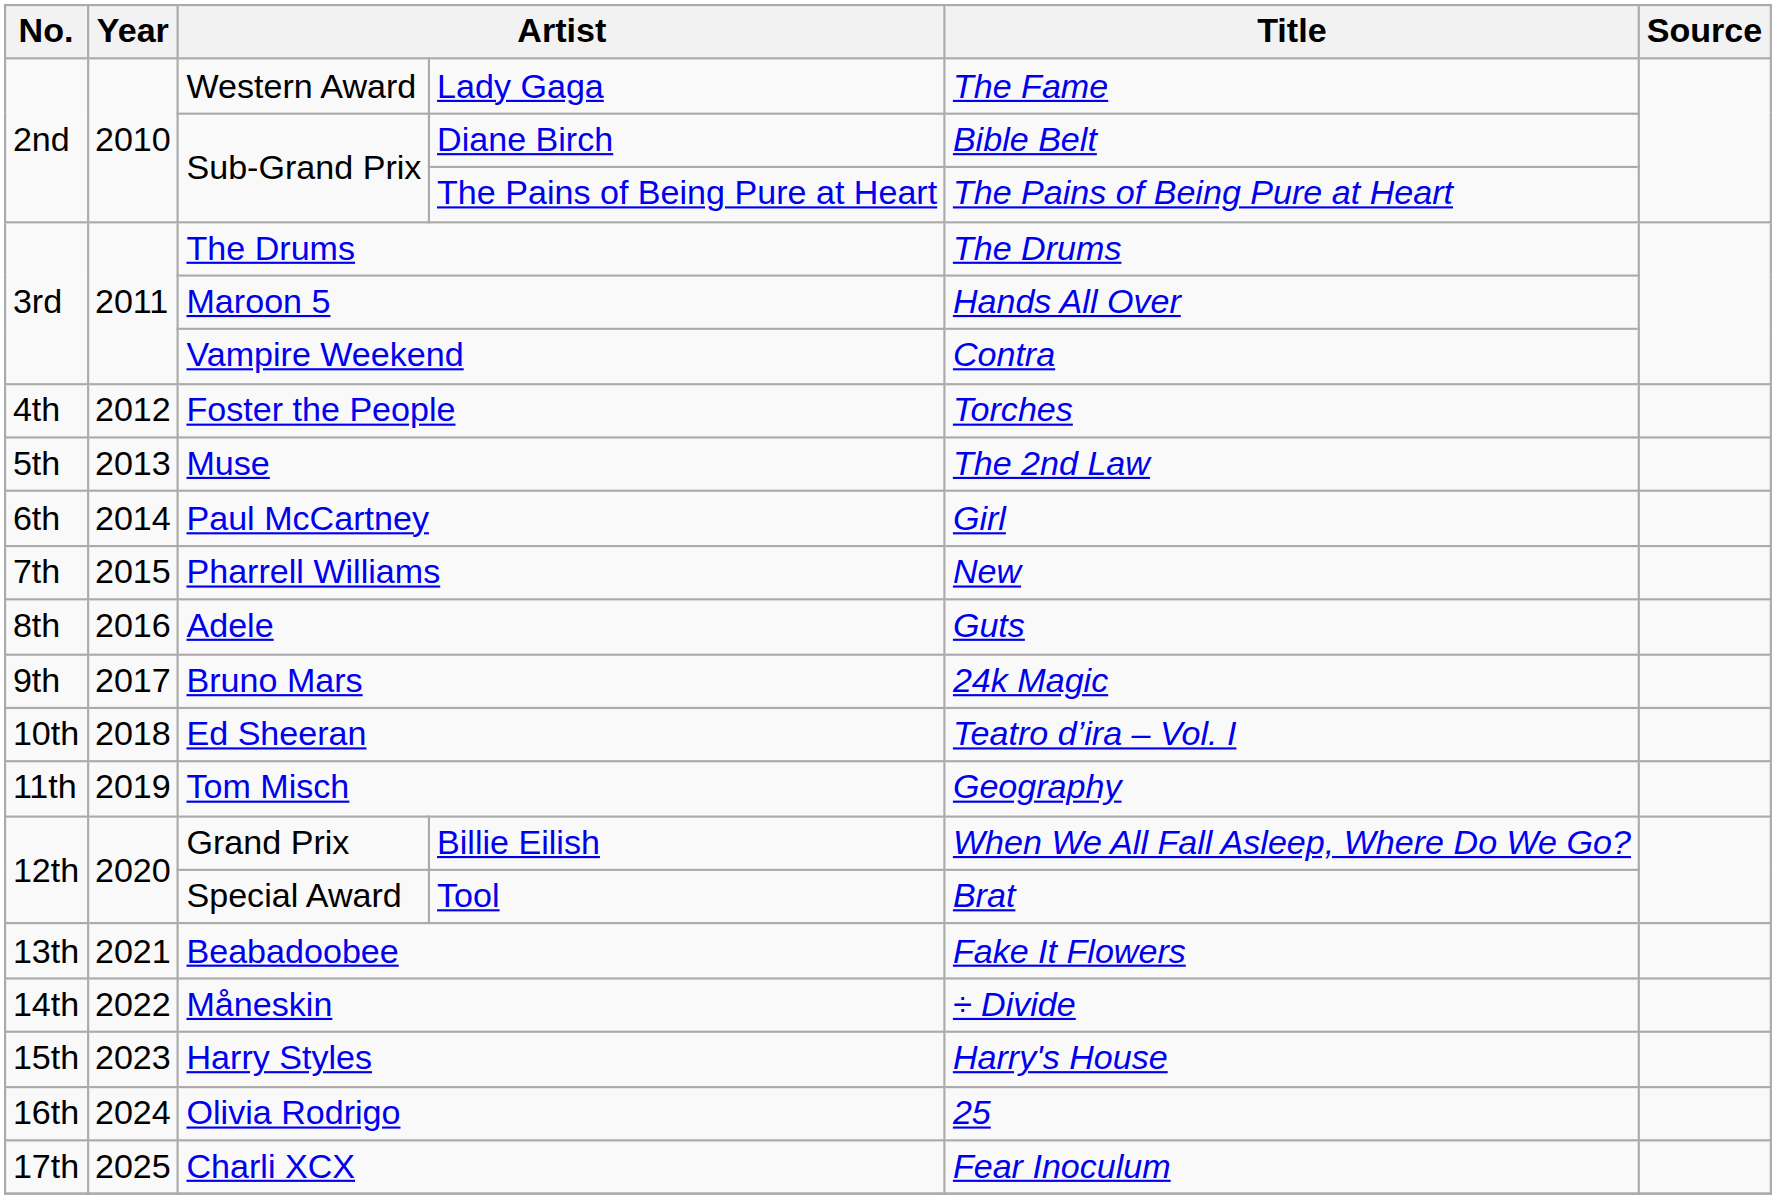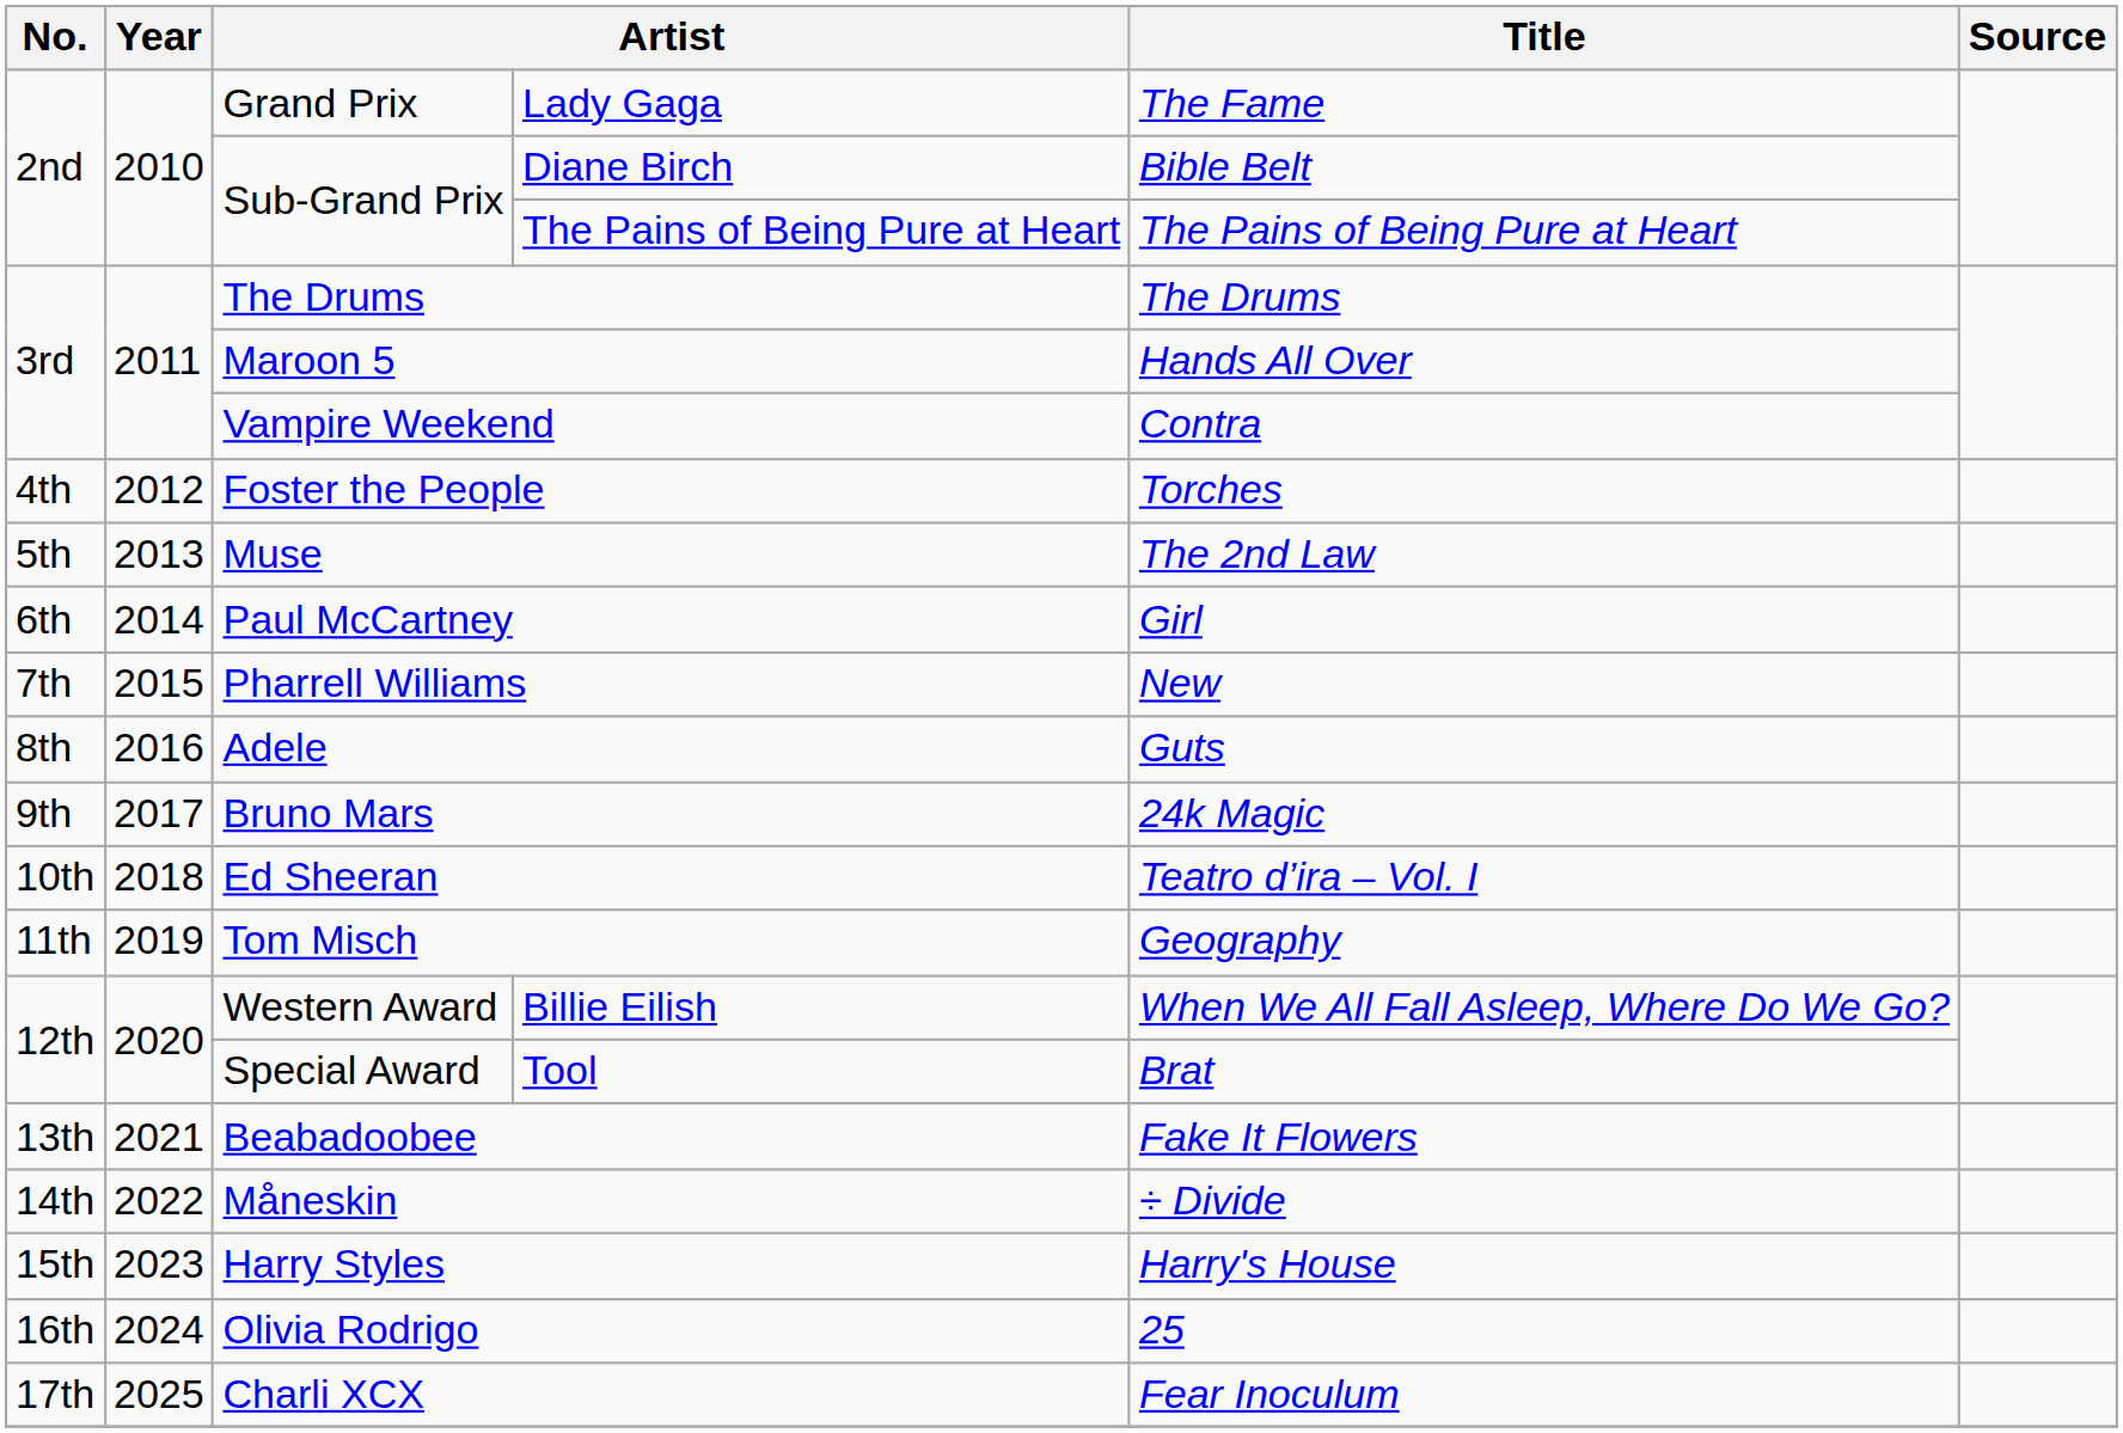 <table class=wikitable>
 <tr>
 <th>No.</th>
 <th>Year</th>
 <th colspan="2">Artist</th>
 <th>Title</th>
 <th>Source</th>
 </tr>
 <tr>
 <td rowspan="3">2nd</td>
 <td rowspan="3">2010</td>
-<td>Western Award</td>
+<td>Grand Prix</td>
 <td><a href='#'>Lady Gaga</a></td>
 <td><em><a href='#'>The Fame</a></em></td>
 <td rowspan="3"></td>
 </tr>
 <tr>
 <td rowspan="2">Sub-Grand Prix</td>
 <td><a href='#'>Diane Birch</a></td>
 <td><em><a href='#'>Bible Belt</a></em></td>
 </tr>
 <tr>
 <td><a href='#'>The Pains of Being Pure at Heart</a></td>
 <td><em><a href='#'>The Pains of Being Pure at Heart</a></em></td>
 </tr>
 <tr>
 <td rowspan="3">3rd</td>
 <td rowspan="3">2011</td>
 <td colspan="2"><a href='#'>The Drums</a></td>
 <td><em><a href='#'>The Drums</a></em></td>
 <td rowspan="3"></td>
 </tr>
 <tr>
 <td colspan="2"><a href='#'>Maroon 5</a></td>
 <td><em><a href='#'>Hands All Over</a></em></td>
 </tr>
 <tr>
 <td colspan="2"><a href='#'>Vampire Weekend</a></td>
 <td><em><a href='#'>Contra</a></em></td>
 </tr>
 <tr>
 <td>4th</td>
 <td>2012</td>
 <td colspan="2"><a href='#'>Foster the People</a></td>
 <td><em><a href='#'>Torches</a></em></td>
 <td></td>
 </tr>
 <tr>
 <td>5th</td>
 <td>2013</td>
 <td colspan="2"><a href='#'>Muse</a></td>
 <td><em><a href='#'>The 2nd Law</a></em></td>
 <td></td>
 </tr>
 <tr>
 <td>6th</td>
 <td>2014</td>
 <td colspan="2"><a href='#'>Paul McCartney</a></td>
 <td><em><a href='#'>Girl</a></em></td>
 <td></td>
 </tr>
 <tr>
 <td>7th</td>
 <td>2015</td>
 <td colspan="2"><a href='#'>Pharrell Williams</a></td>
 <td><em><a href='#'>New</a></em></td>
 <td></td>
 </tr>
 <tr>
 <td>8th</td>
 <td>2016</td>
 <td colspan="2"><a href='#'>Adele</a></td>
 <td><em><a href='#'>Guts</a></em></td>
 <td></td>
 </tr>
 <tr>
 <td>9th</td>
 <td>2017</td>
 <td colspan="2"><a href='#'>Bruno Mars</a></td>
 <td><em><a href='#'>24k Magic</a></em></td>
 <td></td>
 </tr>
 <tr>
 <td>10th</td>
 <td>2018</td>
 <td colspan="2"><a href='#'>Ed Sheeran</a></td>
 <td><em><a href='#'>Teatro d’ira – Vol. I</a></em></td>
 <td></td>
 </tr>
 <tr>
 <td>11th</td>
 <td>2019</td>
 <td colspan="2"><a href='#'>Tom Misch</a></td>
 <td><em><a href='#'>Geography</a></em></td>
 <td></td>
 </tr>
 <tr>
 <td rowspan="2">12th</td>
 <td rowspan="2">2020</td>
-<td>Grand Prix</td>
+<td>Western Award</td>
 <td><a href='#'>Billie Eilish</a></td>
 <td><em><a href='#'>When We All Fall Asleep, Where Do We Go?</a></em></td>
 <td rowspan="2"></td>
 </tr>
 <tr>
 <td>Special Award</td>
 <td><a href='#'>Tool</a></td>
 <td><em><a href='#'>Brat</a></em></td>
 </tr>
 <tr>
 <td>13th</td>
 <td>2021</td>
 <td colspan="2"><a href='#'>Beabadoobee</a></td>
 <td><em><a href='#'>Fake It Flowers</a></em></td>
 <td></td>
 </tr>
 <tr>
 <td>14th</td>
 <td>2022</td>
 <td colspan="2"><a href='#'>Måneskin</a></td>
 <td><em><a href='#'>÷ Divide</a></em></td>
 <td></td>
 </tr>
 <tr>
 <td>15th</td>
 <td>2023</td>
 <td colspan="2"><a href='#'>Harry Styles</a></td>
 <td><em><a href='#'>Harry's House</a></em></td>
 <td></td>
 </tr>
 <tr>
 <td>16th</td>
 <td>2024</td>
 <td colspan="2"><a href='#'>Olivia Rodrigo</a></td>
 <td><em><a href='#'>25</a></em></td>
 <td></td>
 </tr>
 <tr>
 <td>17th</td>
 <td>2025</td>
 <td colspan="2"><a href='#'>Charli XCX</a></td>
 <td><em><a href='#'>Fear Inoculum</a></em></td>
 <td></td>
 </tr>
 <tr>
 </tr>
 </table>
